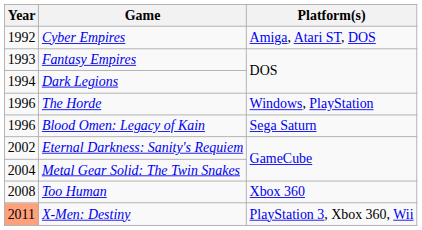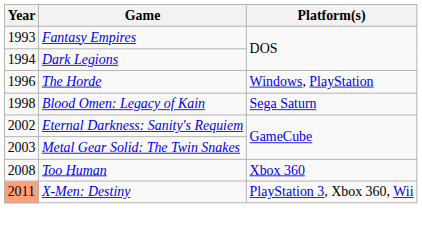 <table class="wikitable sortable">
 <tr>
 <th>Year</th>
 <th>Game</th>
 <th>Platform(s)</th>
-</tr>
-<tr>
-<td>1992</td>
-<td><em><a href='#'>Cyber Empires</a></em></td>
-<td><a href='#'>Amiga</a>, <a href='#'>Atari ST</a>, <a href='#'>DOS</a></td>
 </tr>
 <tr>
 <td>1993</td>
 <td><em><a href='#'>Fantasy Empires</a></em></td>
 <td rowspan="2">DOS</td>
 </tr>
 <tr>
 <td>1994</td>
 <td><em><a href='#'>Dark Legions</a></em></td>
 </tr>
 <tr>
 <td>1996</td>
 <td><em><a href='#'>The Horde</a></em></td>
 <td><a href='#'>Windows</a>, <a href='#'>PlayStation</a></td>
 </tr>
 <tr>
-<td>1996</td>
+<td>1998</td>
 <td><em><a href='#'>Blood Omen: Legacy of Kain</a></em></td>
 <td><a href='#'>Sega Saturn</a></td>
 </tr>
 <tr>
 <td>2002</td>
 <td><em><a href='#'>Eternal Darkness: Sanity's Requiem</a></em></td>
 <td rowspan="2"><a href='#'>GameCube</a></td>
 </tr>
 <tr>
-<td>2004</td>
+<td>2003</td>
 <td><em><a href='#'>Metal Gear Solid: The Twin Snakes</a></em></td>
 </tr>
 <tr>
 <td>2008</td>
 <td><em><a href='#'>Too Human</a></em></td>
 <td><a href='#'>Xbox 360</a></td>
 </tr>
 <tr>
 <td style="background: lightsalmon;">2011</td>
 <td><em><a href='#'>X-Men: Destiny</a></em></td>
 <td><a href='#'>PlayStation 3</a>, Xbox 360, <a href='#'>Wii</a></td>
 </tr>
 </table>
